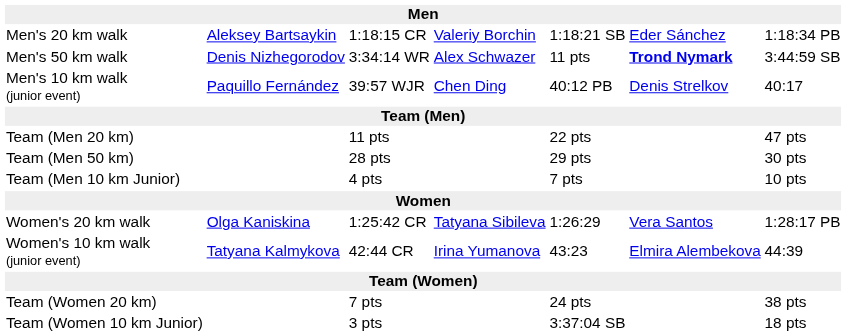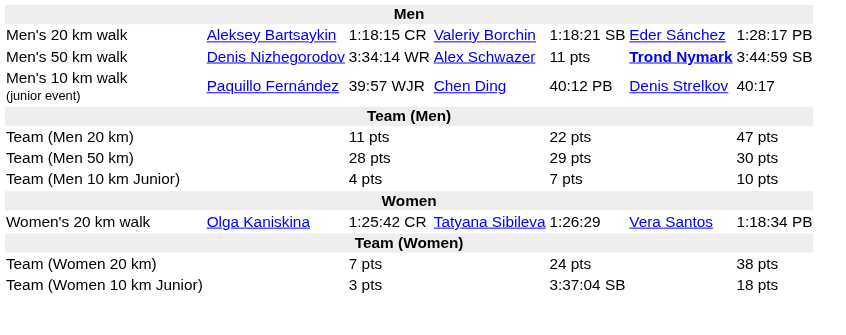 <table>
 <tr>
 <td colspan=7 bgcolor=#eeeeee style=text-align:center;><strong>Men</strong></td>
 </tr>
 <tr>
 <td>Men's 20 km walk</td>
 <td><a href='#'>Aleksey Bartsaykin</a><br></td>
 <td>1:18:15 CR</td>
 <td><a href='#'>Valeriy Borchin</a><br></td>
 <td>1:18:21 SB</td>
 <td><a href='#'>Eder Sánchez</a><br></td>
-<td>1:18:34 PB</td>
+<td>1:28:17 PB</td>
 </tr>
 <tr>
 <td>Men's 50 km walk</td>
 <td><a href='#'>Denis Nizhegorodov</a><br></td>
 <td>3:34:14 WR</td>
 <td><a href='#'>Alex Schwazer</a><br></td>
 <td>11 pts</td>
 <td><strong><a href='#'>Trond Nymark</a><br></strong></td>
 <td>3:44:59 SB</td>
 </tr>
 <tr>
 <td>Men's 10 km walk<br><small>(junior event)</small></td>
 <td><a href='#'>Paquillo Fernández</a><br></td>
 <td>39:57 WJR</td>
 <td><a href='#'>Chen Ding</a><br></td>
 <td>40:12 PB</td>
 <td><a href='#'>Denis Strelkov</a><br></td>
 <td>40:17</td>
 </tr>
 <tr>
 <td colspan=7 bgcolor=#eeeeee style=text-align:center;><strong>Team (Men)</strong></td>
 </tr>
 <tr>
 <td>Team (Men 20 km)</td>
 <td></td>
 <td>11 pts</td>
 <td></td>
 <td>22 pts</td>
 <td></td>
 <td>47 pts</td>
 </tr>
 <tr>
 <td>Team (Men 50 km)</td>
 <td></td>
 <td>28 pts</td>
 <td></td>
 <td>29 pts</td>
 <td></td>
 <td>30 pts</td>
 </tr>
 <tr>
 <td>Team (Men 10 km Junior)</td>
 <td></td>
 <td>4 pts</td>
 <td></td>
 <td>7 pts</td>
 <td></td>
 <td>10 pts</td>
 </tr>
 <tr>
 <td colspan=7 bgcolor=#eeeeee style=text-align:center;><strong>Women</strong></td>
 </tr>
 <tr>
 <td>Women's 20 km walk</td>
 <td><a href='#'>Olga Kaniskina</a><br></td>
 <td>1:25:42 CR</td>
 <td><a href='#'>Tatyana Sibileva</a><br></td>
 <td>1:26:29</td>
 <td><a href='#'>Vera Santos</a><br></td>
-<td>1:28:17 PB</td>
-</tr>
-<tr>
-<td>Women's 10 km walk<br><small>(junior event)</small></td>
-<td><a href='#'>Tatyana Kalmykova</a><br></td>
-<td>42:44 CR</td>
-<td><a href='#'>Irina Yumanova</a><br></td>
-<td>43:23</td>
-<td><a href='#'>Elmira Alembekova</a><br></td>
-<td>44:39</td>
+<td>1:18:34 PB</td>
 </tr>
 <tr>
 <td colspan=7 bgcolor=#eeeeee style=text-align:center;><strong>Team (Women)</strong></td>
 </tr>
 <tr>
 <td>Team (Women 20 km)</td>
 <td></td>
 <td>7 pts</td>
 <td></td>
 <td>24 pts</td>
 <td></td>
 <td>38 pts</td>
 </tr>
 <tr>
 <td>Team (Women 10 km Junior)</td>
 <td></td>
 <td>3 pts</td>
 <td></td>
 <td>3:37:04 SB</td>
 <td></td>
 <td>18 pts</td>
 </tr>
 </table>
